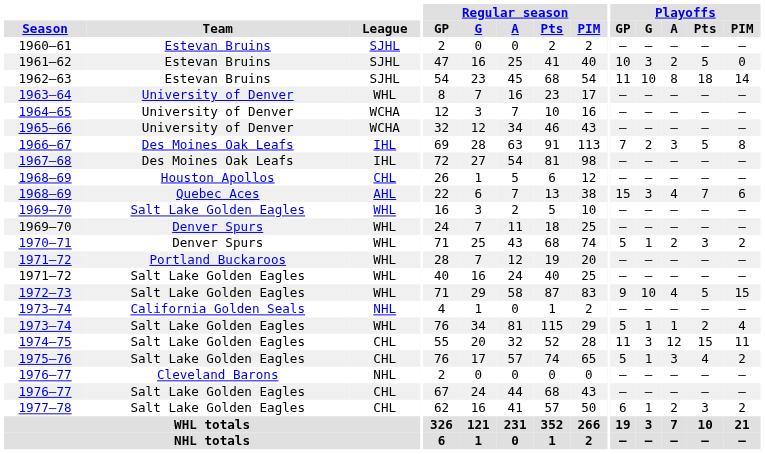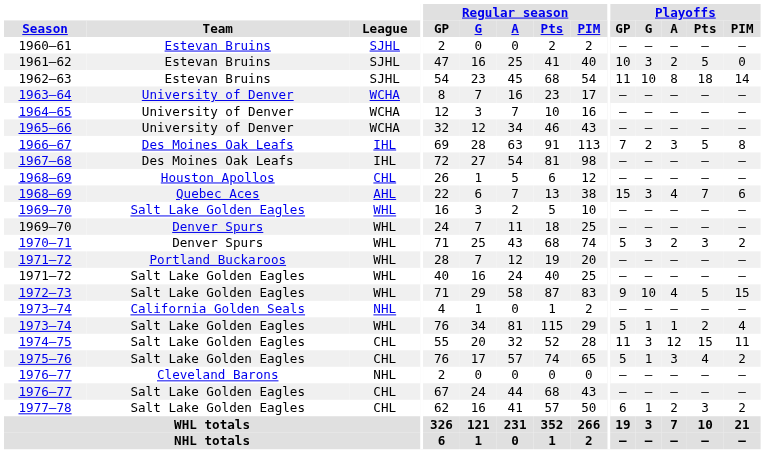 <table border="0" cellpadding="1" cellspacing="0" style="text-align:center; width:60em">
 <tr bgcolor="#e0e0e0">
 <th colspan="3" bgcolor="#ffffff"></th>
 <th rowspan="100" bgcolor="#ffffff"></th>
 <th colspan="5"><a href='#'>Regular season</a></th>
 <th rowspan="100" bgcolor="#ffffff"></th>
 <th colspan="5"><a href='#'>Playoffs</a></th>
 </tr>
 <tr bgcolor="#e0e0e0">
 <th><a href='#'>Season</a></th>
 <th>Team</th>
 <th>League</th>
 <th>GP</th>
 <th><a href='#'>G</a></th>
 <th><a href='#'>A</a></th>
 <th><a href='#'>Pts</a></th>
 <th><a href='#'>PIM</a></th>
 <th>GP</th>
 <th>G</th>
 <th>A</th>
 <th>Pts</th>
 <th>PIM</th>
 </tr>
 <tr>
 <td>1960–61</td>
 <td><a href='#'>Estevan Bruins</a></td>
 <td><a href='#'>SJHL</a></td>
 <td>2</td>
 <td>0</td>
 <td>0</td>
 <td>2</td>
 <td>2</td>
 <td>—</td>
 <td>—</td>
 <td>—</td>
 <td>—</td>
 <td>—</td>
 </tr>
 <tr bgcolor="#f0f0f0">
 <td>1961–62</td>
 <td>Estevan Bruins</td>
 <td>SJHL</td>
 <td>47</td>
 <td>16</td>
 <td>25</td>
 <td>41</td>
 <td>40</td>
 <td>10</td>
 <td>3</td>
 <td>2</td>
 <td>5</td>
 <td>0</td>
 </tr>
 <tr>
 <td>1962–63</td>
 <td>Estevan Bruins</td>
 <td>SJHL</td>
 <td>54</td>
 <td>23</td>
 <td>45</td>
 <td>68</td>
 <td>54</td>
 <td>11</td>
 <td>10</td>
 <td>8</td>
 <td>18</td>
 <td>14</td>
 </tr>
 <tr bgcolor="#f0f0f0">
 <td><a href='#'>1963–64</a></td>
 <td><a href='#'>University of Denver</a></td>
-<td>WHL</td>
+<td><a href='#'>WCHA</a></td>
 <td>8</td>
 <td>7</td>
 <td>16</td>
 <td>23</td>
 <td>17</td>
 <td>—</td>
 <td>—</td>
 <td>—</td>
 <td>—</td>
 <td>—</td>
 </tr>
 <tr>
 <td><a href='#'>1964–65</a></td>
 <td>University of Denver</td>
 <td>WCHA</td>
 <td>12</td>
 <td>3</td>
 <td>7</td>
 <td>10</td>
 <td>16</td>
 <td>—</td>
 <td>—</td>
 <td>—</td>
 <td>—</td>
 <td>—</td>
 </tr>
 <tr bgcolor="#f0f0f0">
 <td><a href='#'>1965–66</a></td>
 <td>University of Denver</td>
 <td>WCHA</td>
 <td>32</td>
 <td>12</td>
 <td>34</td>
 <td>46</td>
 <td>43</td>
 <td>—</td>
 <td>—</td>
 <td>—</td>
 <td>—</td>
 <td>—</td>
 </tr>
 <tr>
 <td><a href='#'>1966–67</a></td>
 <td><a href='#'>Des Moines Oak Leafs</a></td>
 <td><a href='#'>IHL</a></td>
 <td>69</td>
 <td>28</td>
 <td>63</td>
 <td>91</td>
 <td>113</td>
 <td>7</td>
 <td>2</td>
 <td>3</td>
 <td>5</td>
 <td>8</td>
 </tr>
 <tr bgcolor="#f0f0f0">
 <td><a href='#'>1967–68</a></td>
 <td>Des Moines Oak Leafs</td>
 <td>IHL</td>
 <td>72</td>
 <td>27</td>
 <td>54</td>
 <td>81</td>
 <td>98</td>
 <td>—</td>
 <td>—</td>
 <td>—</td>
 <td>—</td>
 <td>—</td>
 </tr>
 <tr>
 <td><a href='#'>1968–69</a></td>
 <td><a href='#'>Houston Apollos</a></td>
 <td><a href='#'>CHL</a></td>
 <td>26</td>
 <td>1</td>
 <td>5</td>
 <td>6</td>
 <td>12</td>
 <td>—</td>
 <td>—</td>
 <td>—</td>
 <td>—</td>
 <td>—</td>
 </tr>
 <tr bgcolor="#f0f0f0">
 <td><a href='#'>1968–69</a></td>
 <td><a href='#'>Quebec Aces</a></td>
 <td><a href='#'>AHL</a></td>
 <td>22</td>
 <td>6</td>
 <td>7</td>
 <td>13</td>
 <td>38</td>
 <td>15</td>
 <td>3</td>
 <td>4</td>
 <td>7</td>
 <td>6</td>
 </tr>
 <tr>
 <td><a href='#'>1969–70</a></td>
 <td><a href='#'>Salt Lake Golden Eagles</a></td>
 <td><a href='#'>WHL</a></td>
 <td>16</td>
 <td>3</td>
 <td>2</td>
 <td>5</td>
 <td>10</td>
 <td>—</td>
 <td>—</td>
 <td>—</td>
 <td>—</td>
 <td>—</td>
 </tr>
 <tr bgcolor="#f0f0f0">
 <td>1969–70</td>
 <td><a href='#'>Denver Spurs</a></td>
 <td>WHL</td>
 <td>24</td>
 <td>7</td>
 <td>11</td>
 <td>18</td>
 <td>25</td>
 <td>—</td>
 <td>—</td>
 <td>—</td>
 <td>—</td>
 <td>—</td>
 </tr>
 <tr>
 <td><a href='#'>1970–71</a></td>
 <td>Denver Spurs</td>
 <td>WHL</td>
 <td>71</td>
 <td>25</td>
 <td>43</td>
 <td>68</td>
 <td>74</td>
 <td>5</td>
-<td>1</td>
+<td>3</td>
 <td>2</td>
 <td>3</td>
 <td>2</td>
 </tr>
 <tr bgcolor="#f0f0f0">
 <td><a href='#'>1971–72</a></td>
 <td><a href='#'>Portland Buckaroos</a></td>
 <td>WHL</td>
 <td>28</td>
 <td>7</td>
 <td>12</td>
 <td>19</td>
 <td>20</td>
 <td>—</td>
 <td>—</td>
 <td>—</td>
 <td>—</td>
 <td>—</td>
 </tr>
 <tr>
 <td>1971–72</td>
 <td>Salt Lake Golden Eagles</td>
 <td>WHL</td>
 <td>40</td>
 <td>16</td>
 <td>24</td>
 <td>40</td>
 <td>25</td>
 <td>—</td>
 <td>—</td>
 <td>—</td>
 <td>—</td>
 <td>—</td>
 </tr>
 <tr bgcolor="#f0f0f0">
 <td><a href='#'>1972–73</a></td>
 <td>Salt Lake Golden Eagles</td>
 <td>WHL</td>
 <td>71</td>
 <td>29</td>
 <td>58</td>
 <td>87</td>
 <td>83</td>
 <td>9</td>
 <td>10</td>
 <td>4</td>
 <td>5</td>
 <td>15</td>
 </tr>
 <tr>
 <td><a href='#'>1973–74</a></td>
 <td><a href='#'>California Golden Seals</a></td>
 <td><a href='#'>NHL</a></td>
 <td>4</td>
 <td>1</td>
 <td>0</td>
 <td>1</td>
 <td>2</td>
 <td>—</td>
 <td>—</td>
 <td>—</td>
 <td>—</td>
 <td>—</td>
 </tr>
 <tr bgcolor="#f0f0f0">
 <td><a href='#'>1973–74</a></td>
 <td>Salt Lake Golden Eagles</td>
 <td>WHL</td>
 <td>76</td>
 <td>34</td>
 <td>81</td>
 <td>115</td>
 <td>29</td>
 <td>5</td>
 <td>1</td>
 <td>1</td>
 <td>2</td>
 <td>4</td>
 </tr>
 <tr>
 <td><a href='#'>1974–75</a></td>
 <td>Salt Lake Golden Eagles</td>
 <td>CHL</td>
 <td>55</td>
 <td>20</td>
 <td>32</td>
 <td>52</td>
 <td>28</td>
 <td>11</td>
 <td>3</td>
 <td>12</td>
 <td>15</td>
 <td>11</td>
 </tr>
 <tr bgcolor="#f0f0f0">
 <td><a href='#'>1975–76</a></td>
 <td>Salt Lake Golden Eagles</td>
 <td>CHL</td>
 <td>76</td>
 <td>17</td>
 <td>57</td>
 <td>74</td>
 <td>65</td>
 <td>5</td>
 <td>1</td>
 <td>3</td>
 <td>4</td>
 <td>2</td>
 </tr>
 <tr>
 <td><a href='#'>1976–77</a></td>
 <td><a href='#'>Cleveland Barons</a></td>
 <td>NHL</td>
 <td>2</td>
 <td>0</td>
 <td>0</td>
 <td>0</td>
 <td>0</td>
 <td>—</td>
 <td>—</td>
 <td>—</td>
 <td>—</td>
 <td>—</td>
 </tr>
 <tr bgcolor="#f0f0f0">
 <td><a href='#'>1976–77</a></td>
 <td>Salt Lake Golden Eagles</td>
 <td>CHL</td>
 <td>67</td>
 <td>24</td>
 <td>44</td>
 <td>68</td>
 <td>43</td>
 <td>—</td>
 <td>—</td>
 <td>—</td>
 <td>—</td>
 <td>—</td>
 </tr>
 <tr>
 <td><a href='#'>1977–78</a></td>
 <td>Salt Lake Golden Eagles</td>
 <td>CHL</td>
 <td>62</td>
 <td>16</td>
 <td>41</td>
 <td>57</td>
 <td>50</td>
 <td>6</td>
 <td>1</td>
 <td>2</td>
 <td>3</td>
 <td>2</td>
 </tr>
 <tr bgcolor="#e0e0e0">
 <th colspan="3">WHL totals</th>
 <th>326</th>
 <th>121</th>
 <th>231</th>
 <th>352</th>
 <th>266</th>
 <th>19</th>
 <th>3</th>
 <th>7</th>
 <th>10</th>
 <th>21</th>
 </tr>
 <tr bgcolor="#e0e0e0">
 <th colspan="3">NHL totals</th>
 <th>6</th>
 <th>1</th>
 <th>0</th>
 <th>1</th>
 <th>2</th>
 <th>—</th>
 <th>—</th>
 <th>—</th>
 <th>—</th>
 <th>—</th>
 </tr>
 </table>
